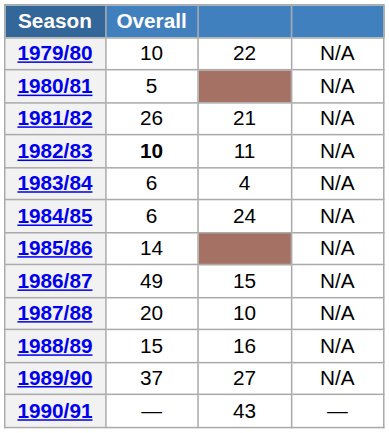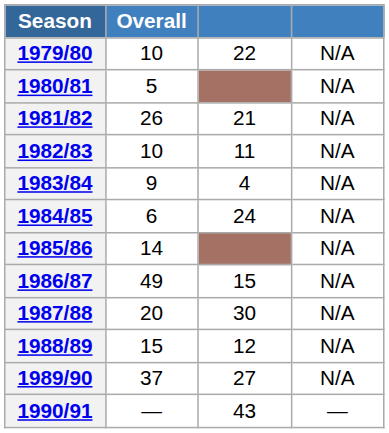 <table class="wikitable" style="font-size:86%; text-align:center; border:grey solid 1px; border-collapse:collapse; background:#ffffff;">
 <tr>
 <th style="background-color:#369; color:white; width:60px;"> Season </th>
 <th style="background-color:#4180be; color:white; width:55px;">Overall</th>
 <th style="background-color:#4180be; color:white; width:55px;"></th>
 <th style="background-color:#4180be; color:white; width:55px;"></th>
 </tr>
 <tr>
 <th scope=row align=center><a href='#'>1979/80</a></th>
 <td align=center>10</td>
 <td align=center>22</td>
 <td align=center>N/A</td>
 </tr>
 <tr>
 <th scope=row align=center><a href='#'>1980/81</a></th>
 <td align=center>5</td>
 <td align=center bgcolor=#A57164></td>
 <td align=center>N/A</td>
 </tr>
 <tr>
 <th scope=row align=center><a href='#'>1981/82</a></th>
 <td align=center>26</td>
 <td align=center>21</td>
 <td align=center>N/A</td>
 </tr>
 <tr>
 <th scope=row align=center><a href='#'>1982/83</a></th>
-<td align=center><strong>10</strong></td>
+<td align=center>10</td>
 <td align=center>11</td>
 <td align=center>N/A</td>
 </tr>
 <tr>
 <th scope=row align=center><a href='#'>1983/84</a></th>
-<td align=center>6</td>
+<td align=center>9</td>
 <td align=center>4</td>
 <td align=center>N/A</td>
 </tr>
 <tr>
 <th scope=row align=center><a href='#'>1984/85</a></th>
 <td align=center>6</td>
 <td align=center>24</td>
 <td align=center>N/A</td>
 </tr>
 <tr>
 <th scope=row align=center><a href='#'>1985/86</a></th>
 <td align=center>14</td>
 <td align=center bgcolor=#A57164></td>
 <td align=center>N/A</td>
 </tr>
 <tr>
 <th scope=row align=center><a href='#'>1986/87</a></th>
 <td align=center>49</td>
 <td align=center>15</td>
 <td align=center>N/A</td>
 </tr>
 <tr>
 <th scope=row align=center><a href='#'>1987/88</a></th>
 <td align=center>20</td>
-<td align=center>10</td>
+<td align=center>30</td>
 <td align=center>N/A</td>
 </tr>
 <tr>
 <th scope=row align=center><a href='#'>1988/89</a></th>
 <td align=center>15</td>
-<td align=center>16</td>
+<td align=center>12</td>
 <td align=center>N/A</td>
 </tr>
 <tr>
 <th scope=row align=center><a href='#'>1989/90</a></th>
 <td align=center>37</td>
 <td align=center>27</td>
 <td align=center>N/A</td>
 </tr>
 <tr>
 <th scope=row align=center><a href='#'>1990/91</a></th>
 <td align=center>—</td>
 <td align=center>43</td>
 <td align=center>—</td>
 </tr>
 </table>
